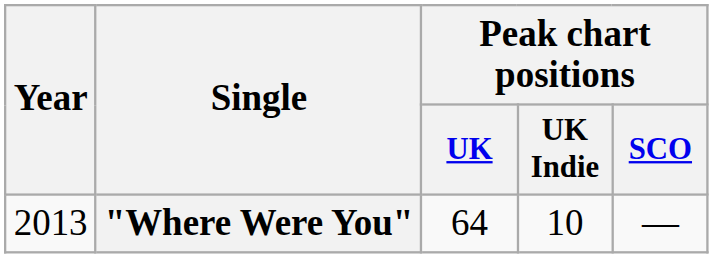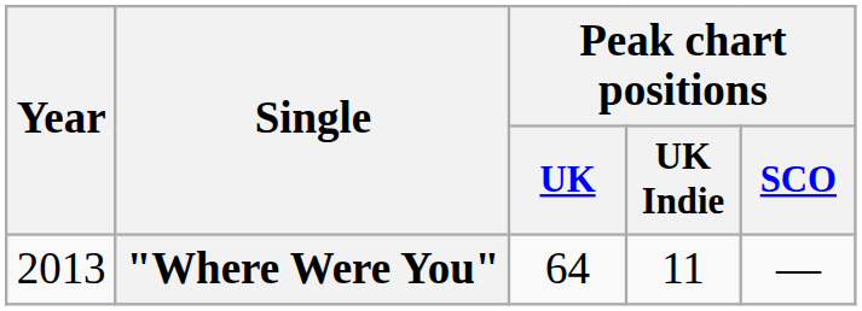 <table class="wikitable plainrowheaders" style="text-align:center;" border="1">
 <tr>
 <th rowspan="2">Year</th>
 <th rowspan="2">Single</th>
 <th colspan="3">Peak chart positions</th>
 </tr>
 <tr style=font-size:smaller>
 <th width=35><a href='#'>UK</a><br></th>
 <th width=35>UK Indie<br></th>
 <th width=35><a href='#'>SCO</a><br></th>
 </tr>
 <tr>
 <td>2013</td>
 <th scope="row">"Where Were You"</th>
 <td>64</td>
-<td>10</td>
+<td>11</td>
 <td>—</td>
 </tr>
 </table>
